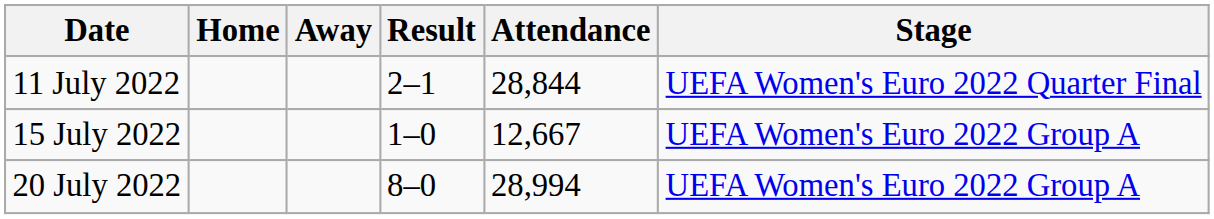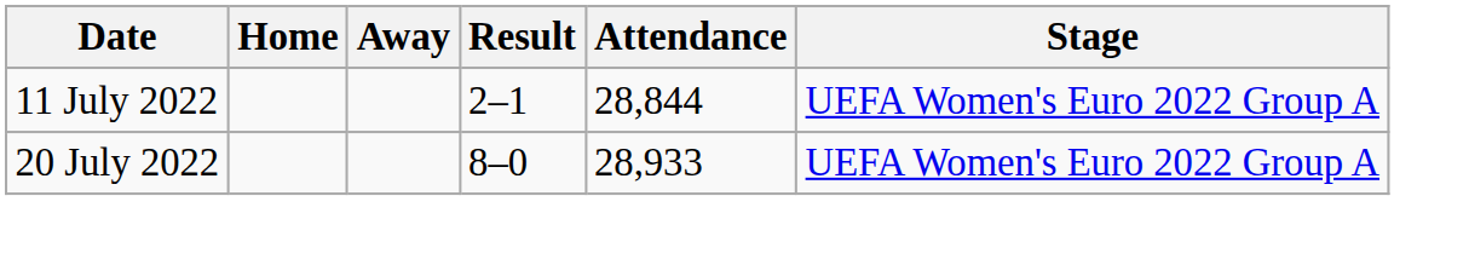 <table class="wikitable">
 <tr>
 <th>Date</th>
 <th>Home</th>
 <th>Away</th>
 <th>Result</th>
 <th>Attendance</th>
 <th>Stage</th>
 </tr>
 <tr>
 <td>11 July 2022</td>
 <td></td>
 <td></td>
 <td>2–1</td>
 <td>28,844</td>
-<td><a href='#'>UEFA Women's Euro 2022 Quarter Final</a></td>
-</tr>
-<tr>
-<td>15 July 2022</td>
-<td></td>
-<td></td>
-<td>1–0</td>
-<td>12,667</td>
 <td><a href='#'>UEFA Women's Euro 2022 Group A</a></td>
 </tr>
 <tr>
 <td>20 July 2022</td>
 <td></td>
 <td></td>
 <td>8–0</td>
-<td>28,994</td>
+<td>28,933</td>
 <td><a href='#'>UEFA Women's Euro 2022 Group A</a></td>
 </tr>
 </table>
